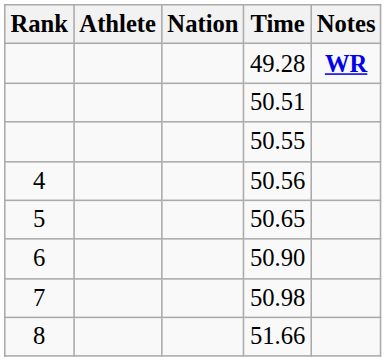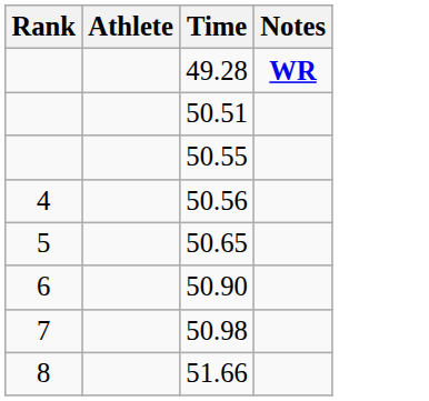 <table class="wikitable sortable" style="text-align:center">
 <tr>
 <th>Rank</th>
 <th>Athlete</th>
-<th>Nation</th>
 <th>Time</th>
 <th>Notes</th>
 </tr>
 <tr>
 <td></td>
-<td align=left></td>
 <td align=left></td>
 <td>49.28</td>
 <td><strong><a href='#'>WR</a></strong></td>
 </tr>
 <tr>
 <td></td>
 <td align=left></td>
-<td align=left></td>
 <td>50.51</td>
 <td></td>
 </tr>
 <tr>
 <td></td>
-<td align=left></td>
 <td align=left></td>
 <td>50.55</td>
 <td></td>
 </tr>
 <tr>
 <td>4</td>
 <td align=left></td>
-<td align=left></td>
 <td>50.56</td>
 <td></td>
 </tr>
 <tr>
 <td>5</td>
-<td align=left></td>
 <td align=left></td>
 <td>50.65</td>
 <td></td>
 </tr>
 <tr>
 <td>6</td>
 <td align=left></td>
-<td align=left></td>
 <td>50.90</td>
 <td></td>
 </tr>
 <tr>
 <td>7</td>
-<td align=left></td>
 <td align=left></td>
 <td>50.98</td>
 <td></td>
 </tr>
 <tr>
 <td>8</td>
 <td align=left></td>
-<td align=left></td>
 <td>51.66</td>
 <td></td>
 </tr>
 </table>
